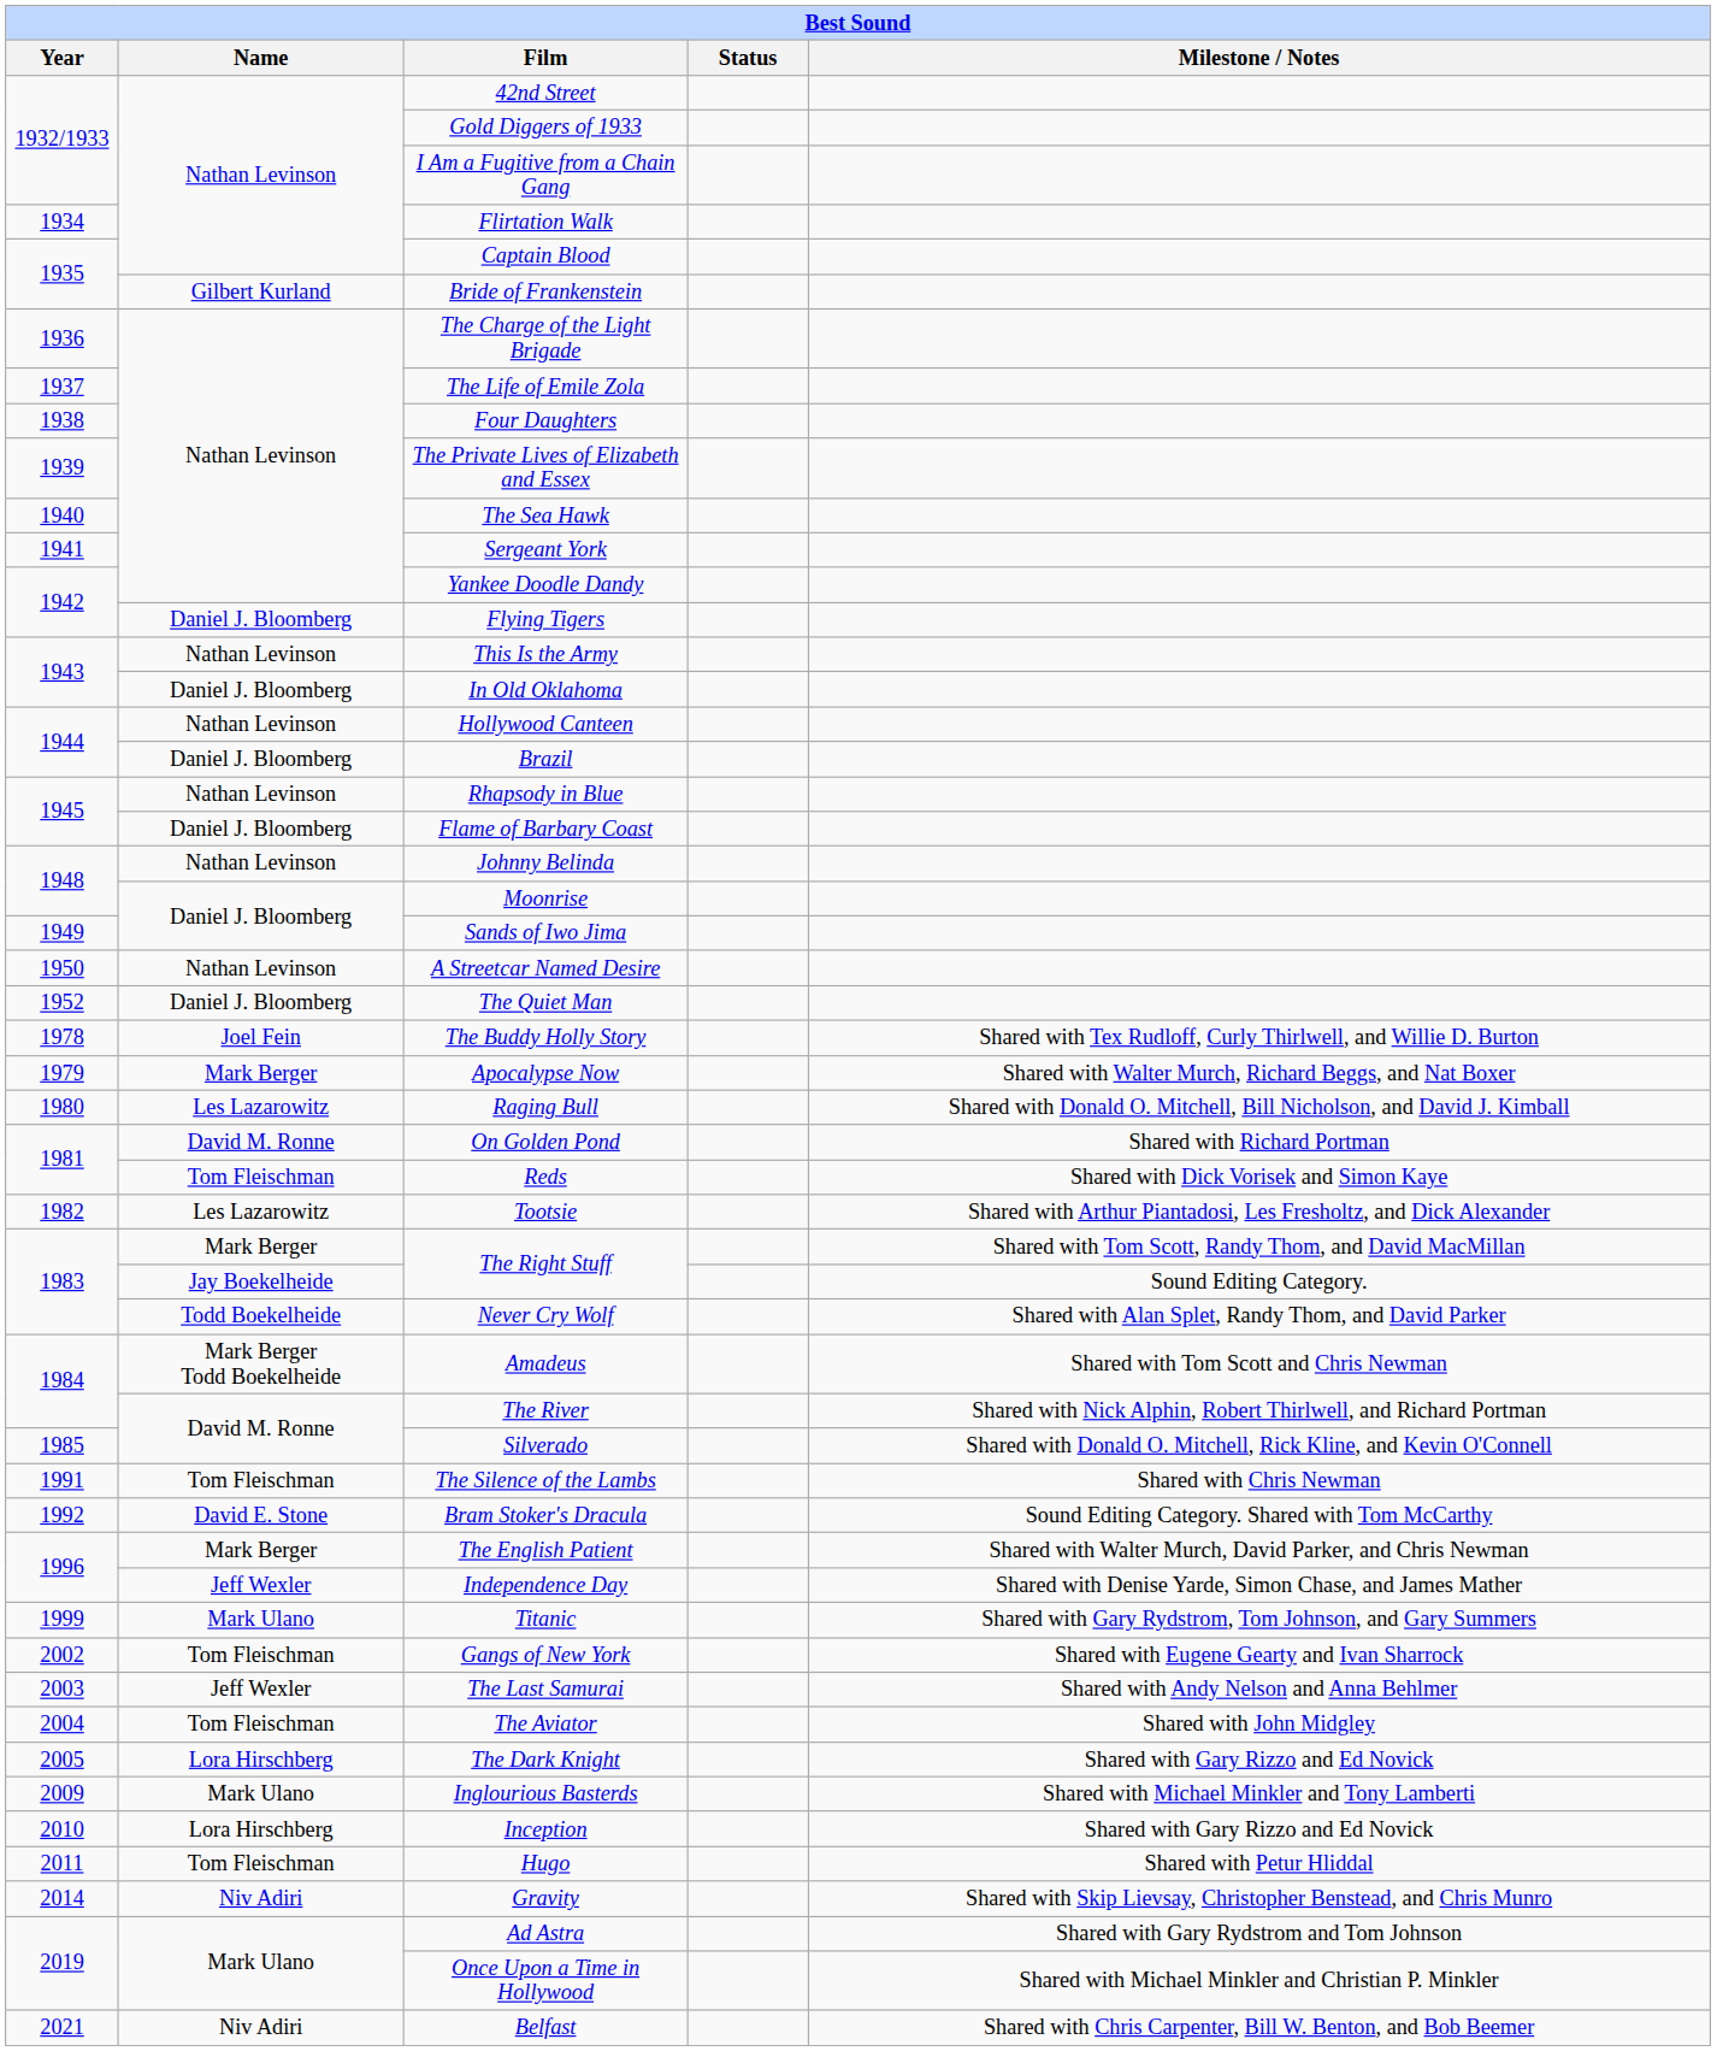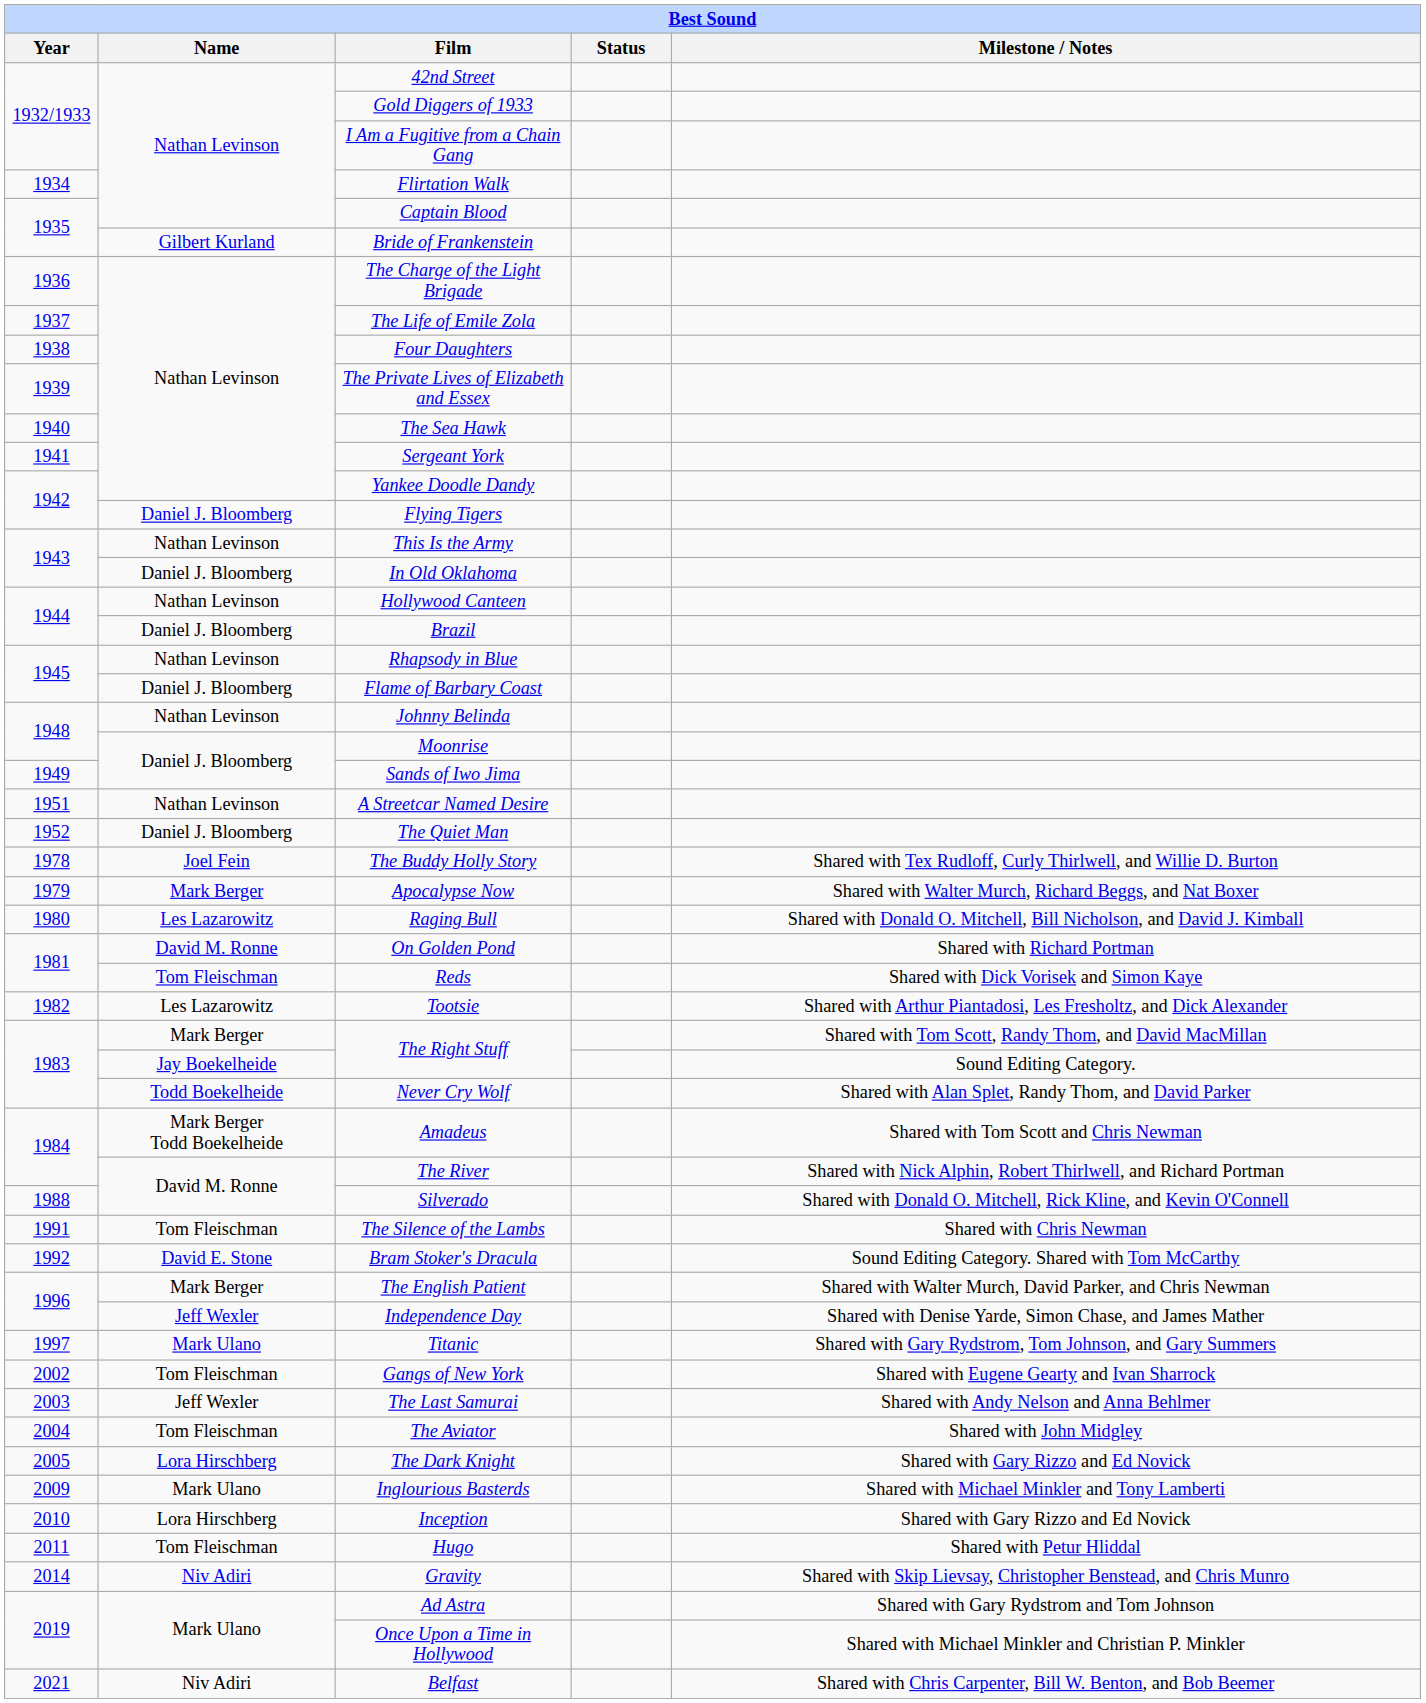 <table class="wikitable" style="text-align: center">
 <tr ---- bgcolor="#bfd7ff">
 <td colspan=5 align=center><strong><a href='#'>Best Sound</a></strong></td>
 </tr>
 <tr ---- bgcolor="#ebf5ff">
 <th width="075">Year</th>
 <th width="200">Name</th>
 <th width="200">Film</th>
 <th width="080">Status</th>
 <th width="650">Milestone / Notes</th>
 </tr>
 <tr>
 <td rowspan=3><a href='#'>1932/1933</a></td>
 <td rowspan=5><a href='#'>Nathan Levinson</a></td>
 <td><em><a href='#'>42nd Street</a></em></td>
 <td></td>
 <td></td>
 </tr>
 <tr>
 <td><em><a href='#'>Gold Diggers of 1933</a></em></td>
 <td></td>
 <td></td>
 </tr>
 <tr>
 <td><em><a href='#'>I Am a Fugitive from a Chain Gang</a></em></td>
 <td></td>
 <td></td>
 </tr>
 <tr>
 <td><a href='#'>1934</a></td>
 <td><em><a href='#'>Flirtation Walk</a></em></td>
 <td></td>
 <td></td>
 </tr>
 <tr>
 <td rowspan=2><a href='#'>1935</a></td>
 <td><em><a href='#'>Captain Blood</a></em></td>
 <td></td>
 <td></td>
 </tr>
 <tr>
 <td><a href='#'>Gilbert Kurland</a></td>
 <td><em><a href='#'>Bride of Frankenstein</a></em></td>
 <td></td>
 <td></td>
 </tr>
 <tr>
 <td><a href='#'>1936</a></td>
 <td rowspan=7>Nathan Levinson</td>
 <td><em><a href='#'>The Charge of the Light Brigade</a></em></td>
 <td></td>
 <td></td>
 </tr>
 <tr>
 <td><a href='#'>1937</a></td>
 <td><em><a href='#'>The Life of Emile Zola</a></em></td>
 <td></td>
 <td></td>
 </tr>
 <tr>
 <td><a href='#'>1938</a></td>
 <td><em><a href='#'>Four Daughters</a></em></td>
 <td></td>
 <td></td>
 </tr>
 <tr>
 <td><a href='#'>1939</a></td>
 <td><em><a href='#'>The Private Lives of Elizabeth and Essex</a></em></td>
 <td></td>
 <td></td>
 </tr>
 <tr>
 <td><a href='#'>1940</a></td>
 <td><em><a href='#'>The Sea Hawk</a></em></td>
 <td></td>
 <td></td>
 </tr>
 <tr>
 <td><a href='#'>1941</a></td>
 <td><em><a href='#'>Sergeant York</a></em></td>
 <td></td>
 <td></td>
 </tr>
 <tr>
 <td rowspan=2><a href='#'>1942</a></td>
 <td><em><a href='#'>Yankee Doodle Dandy</a></em></td>
 <td></td>
 <td></td>
 </tr>
 <tr>
 <td><a href='#'>Daniel J. Bloomberg</a></td>
 <td><em><a href='#'>Flying Tigers</a></em></td>
 <td></td>
 <td></td>
 </tr>
 <tr>
 <td rowspan=2><a href='#'>1943</a></td>
 <td>Nathan Levinson</td>
 <td><em><a href='#'>This Is the Army</a></em></td>
 <td></td>
 <td></td>
 </tr>
 <tr>
 <td>Daniel J. Bloomberg</td>
 <td><em><a href='#'>In Old Oklahoma</a></em></td>
 <td></td>
 <td></td>
 </tr>
 <tr>
 <td rowspan=2><a href='#'>1944</a></td>
 <td>Nathan Levinson</td>
 <td><em><a href='#'>Hollywood Canteen</a></em></td>
 <td></td>
 <td></td>
 </tr>
 <tr>
 <td>Daniel J. Bloomberg</td>
 <td><em><a href='#'>Brazil</a></em></td>
 <td></td>
 <td></td>
 </tr>
 <tr>
 <td rowspan=2><a href='#'>1945</a></td>
 <td>Nathan Levinson</td>
 <td><em><a href='#'>Rhapsody in Blue</a></em></td>
 <td></td>
 <td></td>
 </tr>
 <tr>
 <td>Daniel J. Bloomberg</td>
 <td><em><a href='#'>Flame of Barbary Coast</a></em></td>
 <td></td>
 <td></td>
 </tr>
 <tr>
 <td rowspan=2><a href='#'>1948</a></td>
 <td>Nathan Levinson</td>
 <td><em><a href='#'>Johnny Belinda</a></em></td>
 <td></td>
 <td></td>
 </tr>
 <tr>
 <td rowspan=2>Daniel J. Bloomberg</td>
 <td><em><a href='#'>Moonrise</a></em></td>
 <td></td>
 <td></td>
 </tr>
 <tr>
 <td><a href='#'>1949</a></td>
 <td><em><a href='#'>Sands of Iwo Jima</a></em></td>
 <td></td>
 <td></td>
 </tr>
 <tr>
-<td><a href='#'>1950</a></td>
+<td><a href='#'>1951</a></td>
 <td>Nathan Levinson</td>
 <td><em><a href='#'>A Streetcar Named Desire</a></em></td>
 <td></td>
 <td></td>
 </tr>
 <tr>
 <td><a href='#'>1952</a></td>
 <td>Daniel J. Bloomberg</td>
 <td><em><a href='#'>The Quiet Man</a></em></td>
 <td></td>
 <td></td>
 </tr>
 <tr>
 <td><a href='#'>1978</a></td>
 <td><a href='#'>Joel Fein</a></td>
 <td><em><a href='#'>The Buddy Holly Story</a></em></td>
 <td></td>
 <td>Shared with <a href='#'>Tex Rudloff</a>, <a href='#'>Curly Thirlwell</a>, and <a href='#'>Willie D. Burton</a></td>
 </tr>
 <tr>
 <td><a href='#'>1979</a></td>
 <td><a href='#'>Mark Berger</a></td>
 <td><em><a href='#'>Apocalypse Now</a></em></td>
 <td></td>
 <td>Shared with <a href='#'>Walter Murch</a>, <a href='#'>Richard Beggs</a>, and <a href='#'>Nat Boxer</a></td>
 </tr>
 <tr>
 <td><a href='#'>1980</a></td>
 <td><a href='#'>Les Lazarowitz</a></td>
 <td><em><a href='#'>Raging Bull</a></em></td>
 <td></td>
 <td>Shared with <a href='#'>Donald O. Mitchell</a>, <a href='#'>Bill Nicholson</a>, and <a href='#'>David J. Kimball</a></td>
 </tr>
 <tr>
 <td rowspan=2><a href='#'>1981</a></td>
 <td><a href='#'>David M. Ronne</a></td>
 <td><em><a href='#'>On Golden Pond</a></em></td>
 <td></td>
 <td>Shared with <a href='#'>Richard Portman</a></td>
 </tr>
 <tr>
 <td><a href='#'>Tom Fleischman</a></td>
 <td><em><a href='#'>Reds</a></em></td>
 <td></td>
 <td>Shared with <a href='#'>Dick Vorisek</a> and <a href='#'>Simon Kaye</a></td>
 </tr>
 <tr>
 <td><a href='#'>1982</a></td>
 <td>Les Lazarowitz</td>
 <td><em><a href='#'>Tootsie</a></em></td>
 <td></td>
 <td>Shared with <a href='#'>Arthur Piantadosi</a>, <a href='#'>Les Fresholtz</a>, and <a href='#'>Dick Alexander</a></td>
 </tr>
 <tr>
 <td rowspan=3><a href='#'>1983</a></td>
 <td>Mark Berger</td>
 <td rowspan=2><em><a href='#'>The Right Stuff</a></em></td>
 <td></td>
 <td>Shared with <a href='#'>Tom Scott</a>, <a href='#'>Randy Thom</a>, and <a href='#'>David MacMillan</a></td>
 </tr>
 <tr>
 <td><a href='#'>Jay Boekelheide</a></td>
 <td></td>
 <td>Sound Editing Category.</td>
 </tr>
 <tr>
 <td><a href='#'>Todd Boekelheide</a></td>
 <td><em><a href='#'>Never Cry Wolf</a></em></td>
 <td></td>
 <td>Shared with <a href='#'>Alan Splet</a>, Randy Thom, and <a href='#'>David Parker</a></td>
 </tr>
 <tr>
 <td rowspan=2><a href='#'>1984</a></td>
 <td>Mark Berger<br>Todd Boekelheide</td>
 <td><em><a href='#'>Amadeus</a></em></td>
 <td></td>
 <td>Shared with Tom Scott and <a href='#'>Chris Newman</a></td>
 </tr>
 <tr>
 <td rowspan=2>David M. Ronne</td>
 <td><em><a href='#'>The River</a></em></td>
 <td></td>
 <td>Shared with <a href='#'>Nick Alphin</a>, <a href='#'>Robert Thirlwell</a>, and Richard Portman</td>
 </tr>
 <tr>
-<td><a href='#'>1985</a></td>
+<td><a href='#'>1988</a></td>
 <td><em><a href='#'>Silverado</a></em></td>
 <td></td>
 <td>Shared with <a href='#'>Donald O. Mitchell</a>, <a href='#'>Rick Kline</a>, and <a href='#'>Kevin O'Connell</a></td>
 </tr>
 <tr>
 <td><a href='#'>1991</a></td>
 <td>Tom Fleischman</td>
 <td><em><a href='#'>The Silence of the Lambs</a></em></td>
 <td></td>
 <td>Shared with <a href='#'>Chris Newman</a></td>
 </tr>
 <tr>
 <td><a href='#'>1992</a></td>
 <td><a href='#'>David E. Stone</a></td>
 <td><em><a href='#'>Bram Stoker's Dracula</a></em></td>
 <td></td>
 <td>Sound Editing Category. Shared with <a href='#'>Tom McCarthy</a></td>
 </tr>
 <tr>
 <td rowspan=2><a href='#'>1996</a></td>
 <td>Mark Berger</td>
 <td><em><a href='#'>The English Patient</a></em></td>
 <td></td>
 <td>Shared with Walter Murch, David Parker, and Chris Newman</td>
 </tr>
 <tr>
 <td><a href='#'>Jeff Wexler</a></td>
 <td><em><a href='#'>Independence Day</a></em></td>
 <td></td>
 <td>Shared with Denise Yarde, Simon Chase, and James Mather</td>
 </tr>
 <tr>
-<td><a href='#'>1999</a></td>
+<td><a href='#'>1997</a></td>
 <td><a href='#'>Mark Ulano</a></td>
 <td><em><a href='#'>Titanic</a></em></td>
 <td></td>
 <td>Shared with <a href='#'>Gary Rydstrom</a>, <a href='#'>Tom Johnson</a>, and <a href='#'>Gary Summers</a></td>
 </tr>
 <tr>
 <td><a href='#'>2002</a></td>
 <td>Tom Fleischman</td>
 <td><em><a href='#'>Gangs of New York</a></em></td>
 <td></td>
 <td>Shared with <a href='#'>Eugene Gearty</a> and <a href='#'>Ivan Sharrock</a></td>
 </tr>
 <tr>
 <td><a href='#'>2003</a></td>
 <td>Jeff Wexler</td>
 <td><em><a href='#'>The Last Samurai</a></em></td>
 <td></td>
 <td>Shared with <a href='#'>Andy Nelson</a> and <a href='#'>Anna Behlmer</a></td>
 </tr>
 <tr>
 <td><a href='#'>2004</a></td>
 <td>Tom Fleischman</td>
 <td><em><a href='#'>The Aviator</a></em></td>
 <td></td>
 <td>Shared with <a href='#'>John Midgley</a></td>
 </tr>
 <tr>
 <td><a href='#'>2005</a></td>
 <td><a href='#'>Lora Hirschberg</a></td>
 <td><em><a href='#'>The Dark Knight</a></em></td>
 <td></td>
 <td>Shared with <a href='#'>Gary Rizzo</a> and <a href='#'>Ed Novick</a></td>
 </tr>
 <tr>
 <td><a href='#'>2009</a></td>
 <td>Mark Ulano</td>
 <td><em><a href='#'>Inglourious Basterds</a></em></td>
 <td></td>
 <td>Shared with <a href='#'>Michael Minkler</a> and <a href='#'>Tony Lamberti</a></td>
 </tr>
 <tr>
 <td><a href='#'>2010</a></td>
 <td>Lora Hirschberg</td>
 <td><em><a href='#'>Inception</a></em></td>
 <td></td>
 <td>Shared with Gary Rizzo and Ed Novick</td>
 </tr>
 <tr>
 <td><a href='#'>2011</a></td>
 <td>Tom Fleischman</td>
 <td><em><a href='#'>Hugo</a></em></td>
 <td></td>
 <td>Shared with <a href='#'>Petur Hliddal</a></td>
 </tr>
 <tr>
 <td><a href='#'>2014</a></td>
 <td><a href='#'>Niv Adiri</a></td>
 <td><em><a href='#'>Gravity</a></em></td>
 <td></td>
 <td>Shared with <a href='#'>Skip Lievsay</a>, <a href='#'>Christopher Benstead</a>, and <a href='#'>Chris Munro</a></td>
 </tr>
 <tr>
 <td rowspan=2><a href='#'>2019</a></td>
 <td rowspan=2>Mark Ulano</td>
 <td><em><a href='#'>Ad Astra</a></em></td>
 <td></td>
 <td>Shared with Gary Rydstrom and Tom Johnson</td>
 </tr>
 <tr>
 <td><em><a href='#'>Once Upon a Time in Hollywood</a></em></td>
 <td></td>
 <td>Shared with Michael Minkler and Christian P. Minkler</td>
 </tr>
 <tr>
 <td><a href='#'>2021</a></td>
 <td>Niv Adiri</td>
 <td><em><a href='#'>Belfast</a></em></td>
 <td></td>
 <td>Shared with <a href='#'>Chris Carpenter</a>, <a href='#'>Bill W. Benton</a>, and <a href='#'>Bob Beemer</a></td>
 </tr>
 </table>
